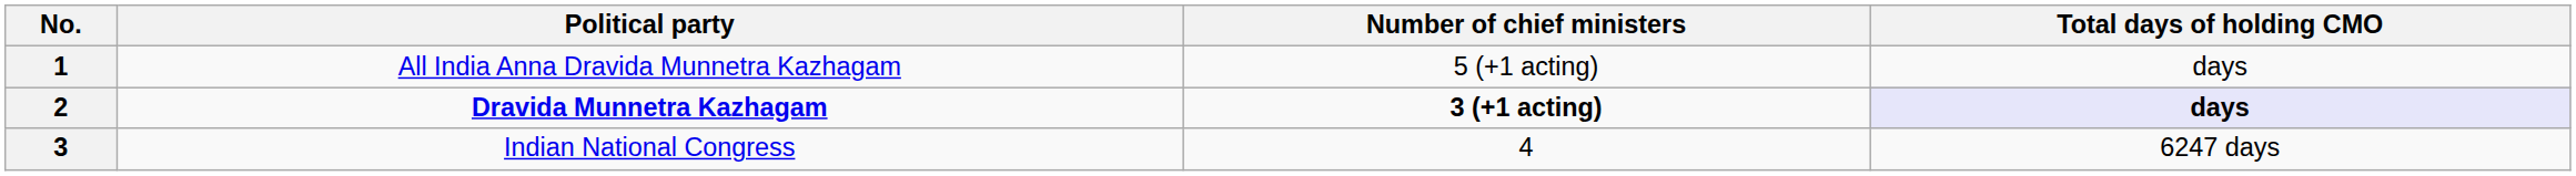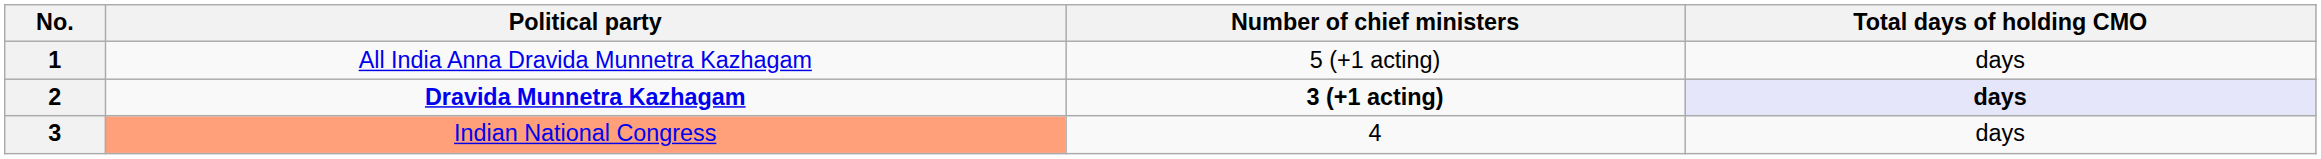 <table class="wikitable sortable" style="width:100%; text-align:center">
 <tr>
 <th>No.</th>
 <th>Political party</th>
 <th>Number of chief ministers</th>
 <th>Total days of holding CMO</th>
 </tr>
 <tr>
 <th>1</th>
 <td><a href='#'>All India Anna Dravida Munnetra Kazhagam</a></td>
 <td>5 (+1 acting)</td>
 <td> days</td>
 </tr>
 <tr>
 <th>2</th>
 <td><strong><a href='#'>Dravida Munnetra Kazhagam</a></strong></td>
 <td><strong>3 (+1 acting)</strong></td>
 <td style="background: lavender;"><strong> days</strong></td>
 </tr>
 <tr>
 <th>3</th>
-<td><a href='#'>Indian National Congress</a></td>
+<td style="background: lightsalmon;"><a href='#'>Indian National Congress</a></td>
 <td>4</td>
-<td>6247 days</td>
+<td> days</td>
 </tr>
 </table>
